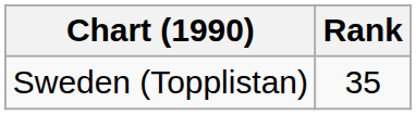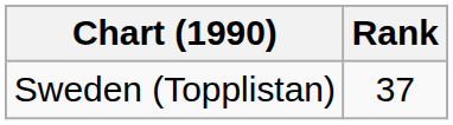 <table class="wikitable">
 <tr>
 <th>Chart (1990)</th>
 <th>Rank</th>
 </tr>
 <tr>
 <td>Sweden (Topplistan)</td>
-<td align="center">35</td>
+<td align="center">37</td>
 </tr>
 </table>
